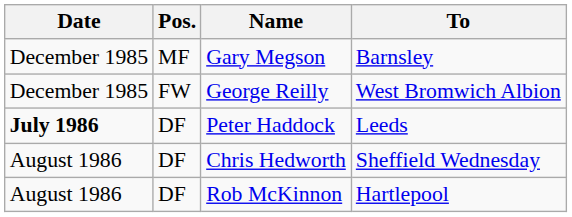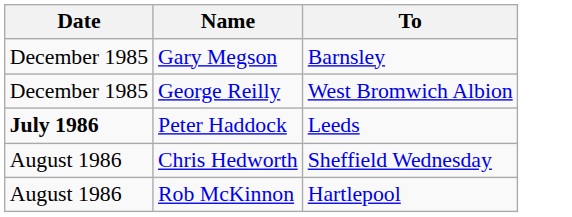 <table class="wikitable">
 <tr>
 <th>Date</th>
-<th>Pos.</th>
 <th>Name</th>
 <th>To</th>
 </tr>
 <tr>
 <td>December 1985</td>
-<td>MF</td>
 <td> <a href='#'>Gary Megson</a></td>
 <td> <a href='#'>Barnsley</a></td>
 </tr>
 <tr>
 <td>December 1985</td>
-<td>FW</td>
 <td> <a href='#'>George Reilly</a></td>
 <td> <a href='#'>West Bromwich Albion</a></td>
 </tr>
 <tr>
 <td><strong>July 1986</strong></td>
-<td>DF</td>
 <td> <a href='#'>Peter Haddock</a></td>
 <td> <a href='#'>Leeds</a></td>
 </tr>
 <tr>
 <td>August 1986</td>
-<td>DF</td>
 <td> <a href='#'>Chris Hedworth</a></td>
 <td> <a href='#'>Sheffield Wednesday</a></td>
 </tr>
 <tr>
 <td>August 1986</td>
-<td>DF</td>
 <td> <a href='#'>Rob McKinnon</a></td>
 <td> <a href='#'>Hartlepool</a></td>
 </tr>
 </table>
